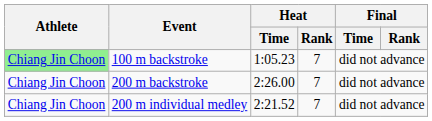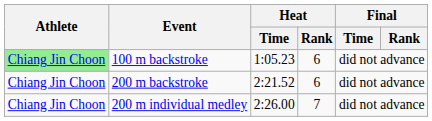 <table class=wikitable style="font-size:90%">
 <tr>
 <th rowspan=2>Athlete</th>
 <th rowspan=2>Event</th>
 <th colspan=2>Heat</th>
 <th colspan=2>Final</th>
 </tr>
 <tr>
 <th>Time</th>
 <th>Rank</th>
 <th>Time</th>
 <th>Rank</th>
 </tr>
 <tr align=center>
 <td align=left style="background: lightgreen;"><a href='#'>Chiang Jin Choon</a></td>
 <td align=left><a href='#'>100 m backstroke</a></td>
 <td>1:05.23</td>
-<td>7</td>
+<td>6</td>
 <td colspan=2>did not advance</td>
 </tr>
 <tr align=center>
 <td align=left><a href='#'>Chiang Jin Choon</a></td>
 <td align=left><a href='#'>200 m backstroke</a></td>
-<td>2:26.00</td>
-<td>7</td>
+<td>2:21.52</td>
+<td>6</td>
 <td colspan=2>did not advance</td>
 </tr>
 <tr align=center>
 <td align=left><a href='#'>Chiang Jin Choon</a></td>
 <td align=left><a href='#'>200 m individual medley</a></td>
-<td>2:21.52</td>
+<td>2:26.00</td>
 <td>7</td>
 <td colspan=2>did not advance</td>
 </tr>
 </table>
